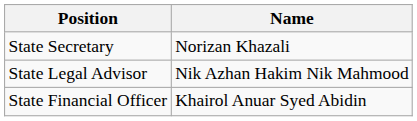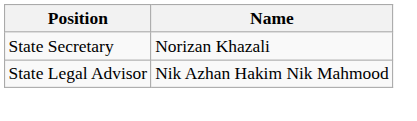 <table class="wikitable">
 <tr>
 <th>Position</th>
 <th>Name</th>
 </tr>
 <tr>
 <td>State Secretary</td>
 <td>Norizan Khazali</td>
 </tr>
 <tr>
 <td>State Legal Advisor</td>
 <td>Nik Azhan Hakim Nik Mahmood</td>
 </tr>
-<tr>
-<td>State Financial Officer</td>
-<td>Khairol Anuar Syed Abidin</td>
-</tr>
 </table>
